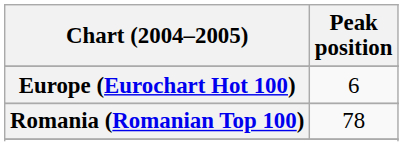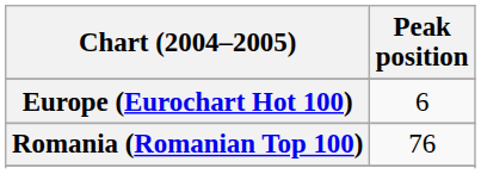 <table class="wikitable sortable plainrowheaders" style="text-align:center">
 <tr>
 <th>Chart (2004–2005)</th>
 <th>Peak<br>position</th>
 </tr>
 <tr>
 </tr>
 <tr>
 </tr>
 <tr>
 </tr>
 <tr>
 </tr>
 <tr>
 </tr>
 <tr>
 </tr>
 <tr>
 <th scope="row">Europe (<a href='#'>Eurochart Hot 100</a>)</th>
 <td>6</td>
 </tr>
 <tr>
 </tr>
 <tr>
 </tr>
 <tr>
 </tr>
 <tr>
 </tr>
 <tr>
 </tr>
 <tr>
 <th scope="row">Romania (<a href='#'>Romanian Top 100</a>)</th>
-<td>78</td>
+<td>76</td>
 </tr>
 <tr>
 </tr>
 <tr>
 </tr>
 <tr>
 </tr>
 <tr>
 </tr>
 <tr>
 </tr>
 <tr>
 </tr>
 <tr>
 </tr>
 <tr>
 </tr>
 <tr>
 </tr>
 </table>
